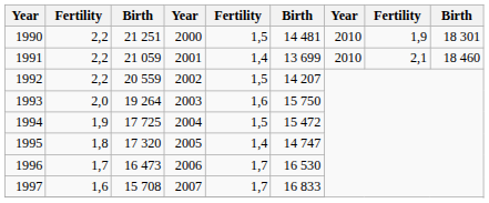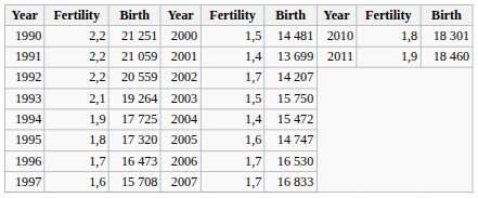 <table width="45%" class="wikitable " style="text-align: right;">
 <tr>
 <th>Year</th>
 <th>Fertility</th>
 <th>Birth</th>
 <th>Year</th>
 <th>Fertility</th>
 <th>Birth</th>
 <th>Year</th>
 <th>Fertility</th>
 <th>Birth</th>
 </tr>
 <tr>
 <td>1990</td>
 <td>2,2</td>
 <td>21 251</td>
 <td>2000</td>
 <td>1,5</td>
 <td>14 481</td>
 <td>2010</td>
-<td>1,9</td>
+<td>1,8</td>
 <td>18 301</td>
 </tr>
 <tr>
 <td>1991</td>
 <td>2,2</td>
 <td>21 059</td>
 <td>2001</td>
 <td>1,4</td>
 <td>13 699</td>
-<td>2010</td>
-<td>2,1</td>
+<td>2011</td>
+<td>1,9</td>
 <td>18 460</td>
 </tr>
 <tr>
 <td>1992</td>
 <td>2,2</td>
 <td>20 559</td>
 <td>2002</td>
-<td>1,5</td>
+<td>1,7</td>
 <td>14 207</td>
 </tr>
 <tr>
 <td>1993</td>
-<td>2,0</td>
+<td>2,1</td>
 <td>19 264</td>
 <td>2003</td>
-<td>1,6</td>
+<td>1,5</td>
 <td>15 750</td>
 </tr>
 <tr>
 <td>1994</td>
 <td>1,9</td>
 <td>17 725</td>
 <td>2004</td>
-<td>1,5</td>
+<td>1,4</td>
 <td>15 472</td>
 </tr>
 <tr>
 <td>1995</td>
 <td>1,8</td>
 <td>17 320</td>
 <td>2005</td>
-<td>1,4</td>
+<td>1,6</td>
 <td>14 747</td>
 </tr>
 <tr>
 <td>1996</td>
 <td>1,7</td>
 <td>16 473</td>
 <td>2006</td>
 <td>1,7</td>
 <td>16 530</td>
 </tr>
 <tr>
 <td>1997</td>
 <td>1,6</td>
 <td>15 708</td>
 <td>2007</td>
 <td>1,7</td>
 <td>16 833</td>
 </tr>
 <tr>
 </tr>
 </table>
